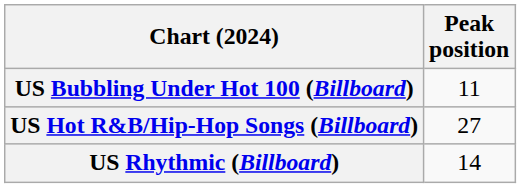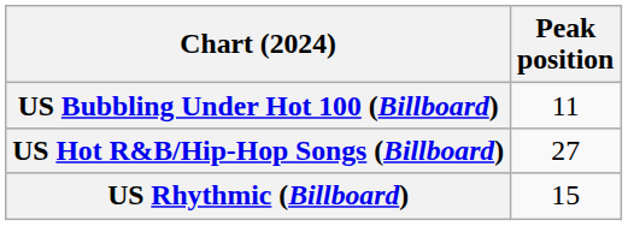 <table class="wikitable sortable plainrowheaders" style="text-align:center">
 <tr>
 <th scope="col">Chart (2024)</th>
 <th scope="col">Peak<br>position</th>
 </tr>
 <tr>
 <th scope="row">US <a href='#'>Bubbling Under Hot 100</a> (<em><a href='#'>Billboard</a></em>)</th>
 <td>11</td>
 </tr>
 <tr>
 <th scope="row">US <a href='#'>Hot R&B/Hip-Hop Songs</a> (<em><a href='#'>Billboard</a></em>)</th>
 <td>27</td>
 </tr>
 <tr>
 <th scope="row">US <a href='#'>Rhythmic</a> (<em><a href='#'>Billboard</a></em>)</th>
-<td>14</td>
+<td>15</td>
 </tr>
 </table>
